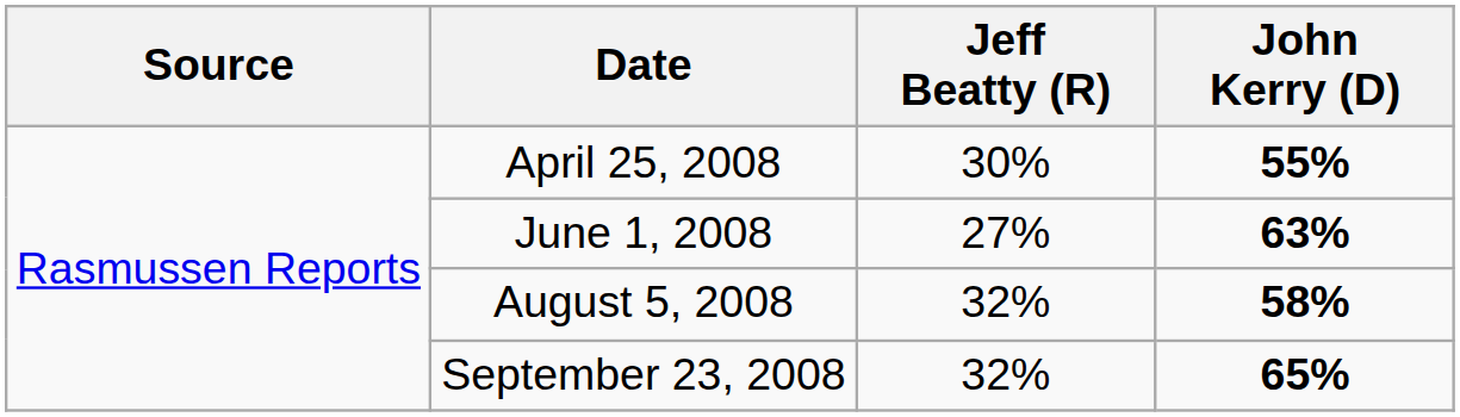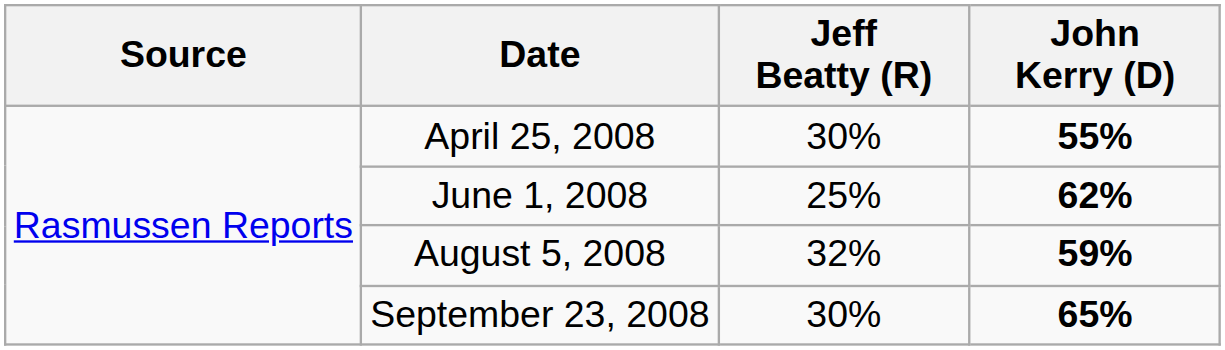 <table class=wikitable style="text-align:center">
 <tr>
 <th>Source</th>
 <th>Date</th>
 <th style="width:100px;">Jeff<br>Beatty (R)</th>
 <th style="width:100px;">John<br>Kerry (D)</th>
 </tr>
 <tr>
 <td align=left rowspan=4><a href='#'>Rasmussen Reports</a></td>
 <td>April 25, 2008</td>
 <td>30%</td>
 <td><strong>55%</strong></td>
 </tr>
 <tr>
 <td>June 1, 2008</td>
-<td>27%</td>
-<td><strong>63%</strong></td>
+<td>25%</td>
+<td><strong>62%</strong></td>
 </tr>
 <tr>
 <td>August 5, 2008</td>
 <td>32%</td>
-<td><strong>58%</strong></td>
+<td><strong>59%</strong></td>
 </tr>
 <tr>
 <td>September 23, 2008</td>
-<td>32%</td>
+<td>30%</td>
 <td><strong>65%</strong></td>
 </tr>
 </table>
